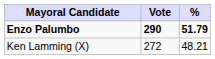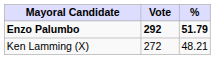 <table class="wikitable">
 <tr>
 <th style="background:#ddf; width:200px;">Mayoral Candidate</th>
 <th style="background:#ddf; width:50px;">Vote</th>
 <th style="background:#ddf; width:30px;">%</th>
 </tr>
 <tr>
 <td><strong>Enzo Palumbo</strong></td>
-<td><strong>290</strong></td>
+<td><strong>292</strong></td>
 <td><strong>51.79</strong></td>
 </tr>
 <tr>
 <td>Ken Lamming (X)</td>
 <td>272</td>
 <td>48.21</td>
 </tr>
 </table>
